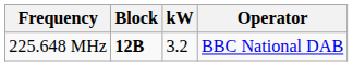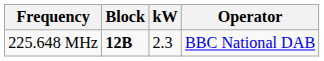 <table class="wikitable sortable">
 <tr>
 <th>Frequency</th>
 <th>Block</th>
 <th>kW</th>
 <th>Operator</th>
 </tr>
 <tr>
 <td>225.648 MHz</td>
 <td><strong>12B</strong></td>
-<td>3.2</td>
+<td>2.3</td>
 <td><a href='#'>BBC National DAB</a></td>
 </tr>
 </table>
